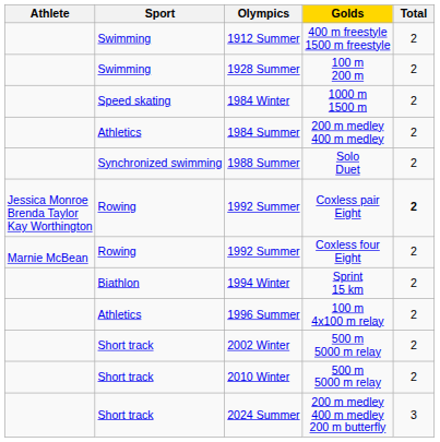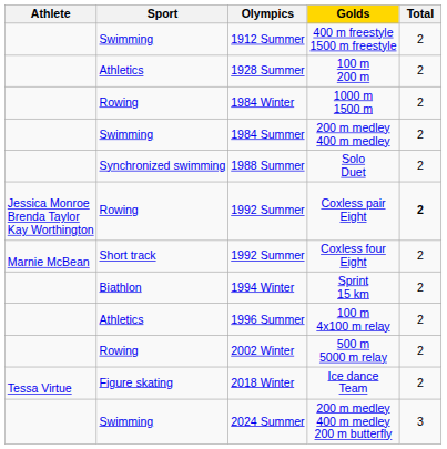 <table class="wikitable sortable" style="text-align:center">
 <tr>
 <th>Athlete</th>
 <th>Sport</th>
 <th>Olympics</th>
 <th style="background: gold">Golds</th>
 <th style="width:50px">Total</th>
 </tr>
 <tr>
 <td align=left></td>
 <td align=left><a href='#'>Swimming</a></td>
 <td align=left><a href='#'>1912 Summer</a></td>
 <td><a href='#'>400 m freestyle</a><br><a href='#'>1500 m freestyle</a></td>
 <td>2</td>
 </tr>
 <tr>
 <td align=left></td>
-<td align=left><a href='#'>Swimming</a></td>
+<td align=left><a href='#'>Athletics</a></td>
 <td align=left><a href='#'>1928 Summer</a></td>
 <td><a href='#'>100 m</a><br><a href='#'>200 m</a></td>
 <td>2</td>
 </tr>
 <tr>
 <td align=left></td>
-<td align=left><a href='#'>Speed skating</a></td>
+<td align=left><a href='#'>Rowing</a></td>
 <td align=left><a href='#'>1984 Winter</a></td>
 <td><a href='#'>1000 m</a><br><a href='#'>1500 m</a></td>
 <td>2</td>
 </tr>
 <tr>
 <td align=left></td>
-<td align=left><a href='#'>Athletics</a></td>
+<td align=left><a href='#'>Swimming</a></td>
 <td align=left><a href='#'>1984 Summer</a></td>
 <td><a href='#'>200 m medley</a><br><a href='#'>400 m medley</a></td>
 <td>2</td>
 </tr>
 <tr>
 <td align=left></td>
 <td align=left><a href='#'>Synchronized swimming</a></td>
 <td align=left><a href='#'>1988 Summer</a></td>
 <td><a href='#'>Solo</a><br><a href='#'>Duet</a></td>
 <td>2</td>
 </tr>
 <tr>
 <td align=left><br><a href='#'>Jessica Monroe</a><br><a href='#'>Brenda Taylor</a><br><a href='#'>Kay Worthington</a></td>
 <td align=left><a href='#'>Rowing</a></td>
 <td align=left><a href='#'>1992 Summer</a></td>
 <td><a href='#'>Coxless pair</a><br><a href='#'>Eight</a></td>
 <td><strong>2</strong></td>
 </tr>
 <tr>
 <td align=left><br><a href='#'>Marnie McBean</a></td>
-<td align=left><a href='#'>Rowing</a></td>
+<td align=left><a href='#'>Short track</a></td>
 <td align=left><a href='#'>1992 Summer</a></td>
 <td><a href='#'>Coxless four</a><br><a href='#'>Eight</a></td>
 <td>2</td>
 </tr>
 <tr>
 <td align=left></td>
 <td align=left><a href='#'>Biathlon</a></td>
 <td align=left><a href='#'>1994 Winter</a></td>
 <td><a href='#'>Sprint</a><br><a href='#'>15 km</a></td>
 <td>2</td>
 </tr>
 <tr>
 <td align=left></td>
 <td align=left><a href='#'>Athletics</a></td>
 <td align=left><a href='#'>1996 Summer</a></td>
 <td><a href='#'>100 m</a><br><a href='#'>4x100 m relay</a></td>
 <td>2</td>
 </tr>
 <tr>
 <td align=left></td>
-<td align=left><a href='#'>Short track</a></td>
+<td align=left><a href='#'>Rowing</a></td>
 <td align=left><a href='#'>2002 Winter</a></td>
 <td><a href='#'>500 m</a><br><a href='#'>5000 m relay</a></td>
 <td>2</td>
 </tr>
 <tr>
-<td align=left></td>
-<td align=left><a href='#'>Short track</a></td>
-<td align=left><a href='#'>2010 Winter</a></td>
-<td><a href='#'>500 m</a><br><a href='#'>5000 m relay</a></td>
+<td align=left><br><a href='#'>Tessa Virtue</a></td>
+<td align=left><a href='#'>Figure skating</a></td>
+<td align=left><a href='#'>2018 Winter</a></td>
+<td><a href='#'>Ice dance</a><br><a href='#'>Team</a></td>
 <td>2</td>
 </tr>
 <tr>
 <td align=left></td>
-<td align=left><a href='#'>Short track</a></td>
+<td align=left><a href='#'>Swimming</a></td>
 <td><a href='#'>2024 Summer</a></td>
 <td><a href='#'>200 m medley</a><br><a href='#'>400 m medley</a><br><a href='#'>200 m butterfly</a></td>
 <td>3</td>
 </tr>
 </table>
